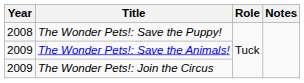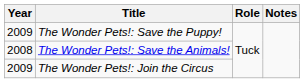 <table class="wikitable">
 <tr>
 <th>Year</th>
 <th>Title</th>
 <th>Role</th>
 <th>Notes</th>
 </tr>
 <tr>
-<td>2008</td>
+<td>2009</td>
 <td><em>The Wonder Pets!: Save the Puppy!</em></td>
 <td rowspan="3">Tuck</td>
 <td rowspan="3"></td>
 </tr>
 <tr>
-<td>2009</td>
+<td>2008</td>
 <td><em><a href='#'>The Wonder Pets!: Save the Animals!</a></em></td>
 </tr>
 <tr>
 <td>2009</td>
 <td><em>The Wonder Pets!: Join the Circus</em></td>
 </tr>
 </table>
